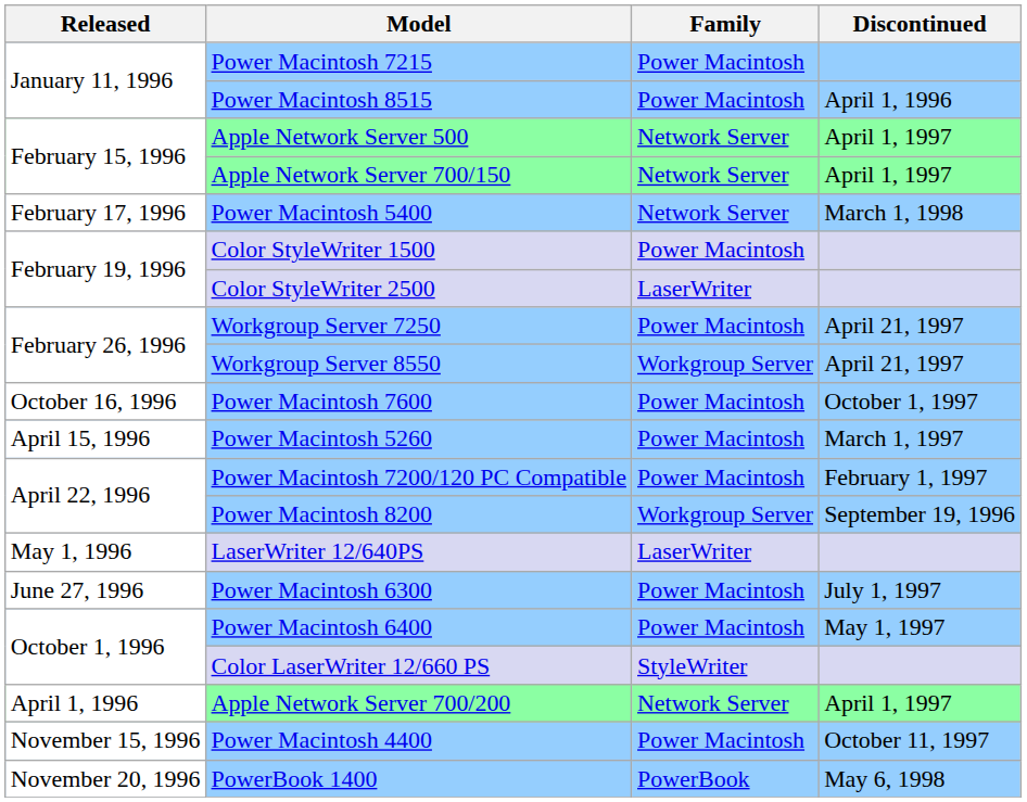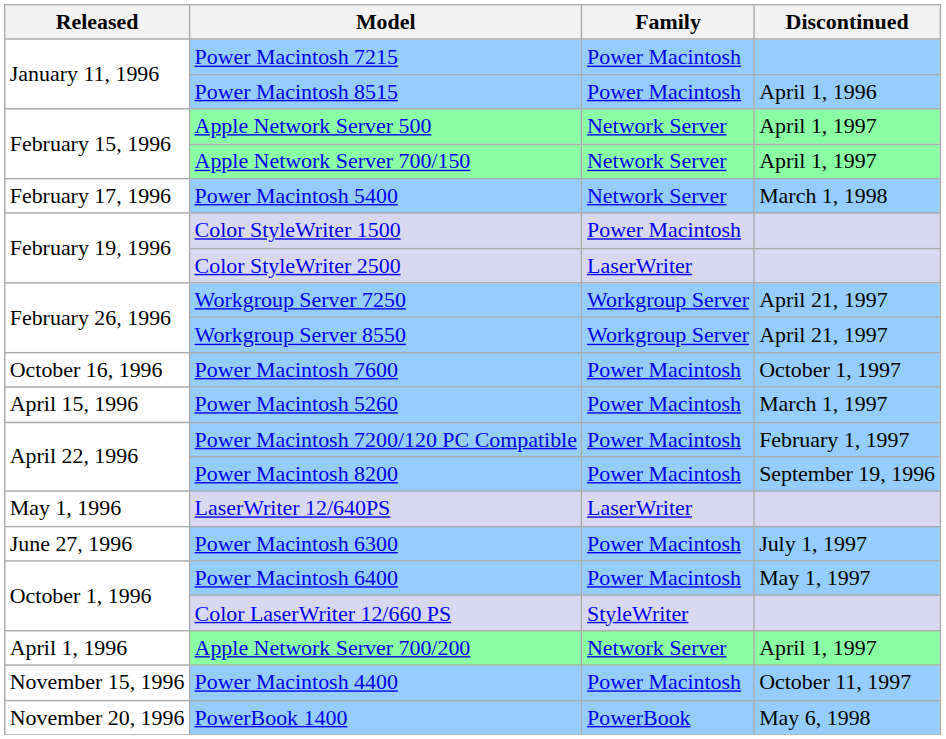 <table class="wikitable">
 <tr>
 <th>Released</th>
 <th>Model</th>
 <th>Family</th>
 <th>Discontinued</th>
 </tr>
 <tr bgcolor=#95CEFE>
 <td bgcolor=#FFF rowspan=2>January 11, 1996</td>
 <td><a href='#'>Power Macintosh 7215</a></td>
 <td><a href='#'>Power Macintosh</a></td>
 <td></td>
 </tr>
 <tr bgcolor=#95CEFE>
 <td><a href='#'>Power Macintosh 8515</a></td>
 <td><a href='#'>Power Macintosh</a></td>
 <td>April 1, 1996</td>
 </tr>
 <tr bgcolor=#8BFFA3>
 <td bgcolor=#FFF rowspan=2>February 15, 1996</td>
 <td><a href='#'>Apple Network Server 500</a></td>
 <td><a href='#'>Network Server</a></td>
 <td>April 1, 1997</td>
 </tr>
 <tr bgcolor=#8BFFA3>
 <td><a href='#'>Apple Network Server 700/150</a></td>
 <td><a href='#'>Network Server</a></td>
 <td>April 1, 1997</td>
 </tr>
 <tr bgcolor=#95CEFE>
 <td bgcolor=#FFF>February 17, 1996</td>
 <td><a href='#'>Power Macintosh 5400</a></td>
 <td><a href='#'>Network Server</a></td>
 <td>March 1, 1998</td>
 </tr>
 <tr bgcolor=#D8D8F2>
 <td bgcolor=#FFF rowspan=2>February 19, 1996</td>
 <td><a href='#'>Color StyleWriter 1500</a></td>
 <td><a href='#'>Power Macintosh</a></td>
 <td></td>
 </tr>
 <tr bgcolor=#D8D8F2>
 <td><a href='#'>Color StyleWriter 2500</a></td>
 <td><a href='#'>LaserWriter</a></td>
 <td></td>
 </tr>
 <tr bgcolor=#95CEFE>
 <td bgcolor=#FFF rowspan=2>February 26, 1996</td>
 <td><a href='#'>Workgroup Server 7250</a></td>
-<td><a href='#'>Power Macintosh</a></td>
+<td><a href='#'>Workgroup Server</a></td>
 <td>April 21, 1997</td>
 </tr>
 <tr bgcolor=#95CEFE>
 <td><a href='#'>Workgroup Server 8550</a></td>
 <td><a href='#'>Workgroup Server</a></td>
 <td>April 21, 1997</td>
 </tr>
 <tr bgcolor=#95CEFE>
 <td bgcolor=#FFF>October 16, 1996</td>
 <td><a href='#'>Power Macintosh 7600</a></td>
 <td><a href='#'>Power Macintosh</a></td>
 <td>October 1, 1997</td>
 </tr>
 <tr bgcolor=#95CEFE>
 <td bgcolor=#FFF>April 15, 1996</td>
 <td><a href='#'>Power Macintosh 5260</a></td>
 <td><a href='#'>Power Macintosh</a></td>
 <td>March 1, 1997</td>
 </tr>
 <tr bgcolor=#95CEFE>
 <td bgcolor=#FFF rowspan=2>April 22, 1996</td>
 <td><a href='#'>Power Macintosh 7200/120 PC Compatible</a></td>
 <td><a href='#'>Power Macintosh</a></td>
 <td>February 1, 1997</td>
 </tr>
 <tr bgcolor=#95CEFE>
 <td><a href='#'>Power Macintosh 8200</a></td>
-<td><a href='#'>Workgroup Server</a></td>
+<td><a href='#'>Power Macintosh</a></td>
 <td>September 19, 1996</td>
 </tr>
 <tr bgcolor=#D8D8F2>
 <td bgcolor=#FFF>May 1, 1996</td>
 <td><a href='#'>LaserWriter 12/640PS</a></td>
 <td><a href='#'>LaserWriter</a></td>
 <td></td>
 </tr>
 <tr bgcolor=#95CEFE>
 <td bgcolor=#FFF>June 27, 1996</td>
 <td><a href='#'>Power Macintosh 6300</a></td>
 <td><a href='#'>Power Macintosh</a></td>
 <td>July 1, 1997</td>
 </tr>
 <tr bgcolor=#95CEFE>
 <td bgcolor=#FFF rowspan=2>October 1, 1996</td>
 <td><a href='#'>Power Macintosh 6400</a></td>
 <td><a href='#'>Power Macintosh</a></td>
 <td>May 1, 1997</td>
 </tr>
 <tr bgcolor=#D8D8F2>
 <td><a href='#'>Color LaserWriter 12/660 PS</a></td>
 <td><a href='#'>StyleWriter</a></td>
 <td></td>
 </tr>
 <tr bgcolor=#8BFFA3>
 <td bgcolor=#FFF>April 1, 1996</td>
 <td><a href='#'>Apple Network Server 700/200</a></td>
 <td><a href='#'>Network Server</a></td>
 <td>April 1, 1997</td>
 </tr>
 <tr bgcolor=#95CEFE>
 <td bgcolor=#FFF>November 15, 1996</td>
 <td><a href='#'>Power Macintosh 4400</a></td>
 <td><a href='#'>Power Macintosh</a></td>
 <td>October 11, 1997</td>
 </tr>
 <tr bgcolor=#95CEFE>
 <td bgcolor=#FFF>November 20, 1996</td>
 <td><a href='#'>PowerBook 1400</a></td>
 <td><a href='#'>PowerBook</a></td>
 <td>May 6, 1998</td>
 </tr>
 </table>
